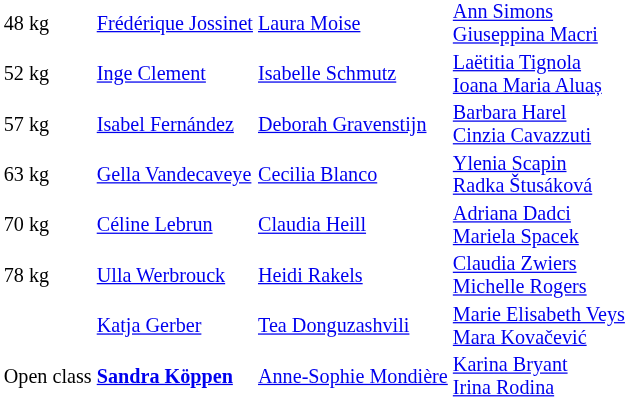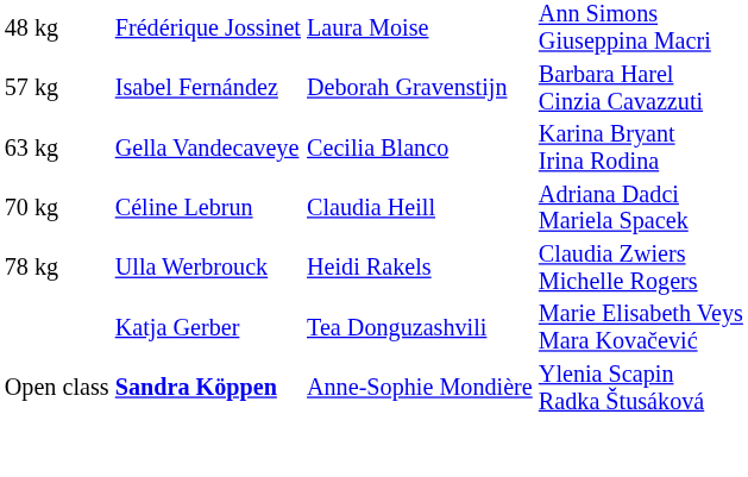 <table>
 <tr>
 <td>48 kg</td>
 <td> <a href='#'>Frédérique Jossinet</a></td>
 <td> <a href='#'>Laura Moise</a></td>
 <td> <a href='#'>Ann Simons</a> <br>  <a href='#'>Giuseppina Macri</a></td>
-</tr>
-<tr>
-<td>52 kg</td>
-<td> <a href='#'>Inge Clement</a></td>
-<td> <a href='#'>Isabelle Schmutz</a></td>
-<td> <a href='#'>Laëtitia Tignola</a> <br>  <a href='#'>Ioana Maria Aluaș</a></td>
 </tr>
 <tr>
 <td>57 kg</td>
 <td> <a href='#'>Isabel Fernández</a></td>
 <td> <a href='#'>Deborah Gravenstijn</a></td>
 <td> <a href='#'>Barbara Harel</a> <br>  <a href='#'>Cinzia Cavazzuti</a></td>
 </tr>
 <tr>
 <td>63 kg</td>
 <td> <a href='#'>Gella Vandecaveye</a></td>
 <td> <a href='#'>Cecilia Blanco</a></td>
-<td> <a href='#'>Ylenia Scapin</a> <br>  <a href='#'>Radka Štusáková</a></td>
+<td> <a href='#'>Karina Bryant</a> <br>  <a href='#'>Irina Rodina</a></td>
 </tr>
 <tr>
 <td>70 kg</td>
 <td> <a href='#'>Céline Lebrun</a></td>
 <td> <a href='#'>Claudia Heill</a></td>
 <td> <a href='#'>Adriana Dadci</a> <br>  <a href='#'>Mariela Spacek</a></td>
 </tr>
 <tr>
 <td>78 kg</td>
 <td> <a href='#'>Ulla Werbrouck</a></td>
 <td> <a href='#'>Heidi Rakels</a></td>
 <td> <a href='#'>Claudia Zwiers</a> <br>  <a href='#'>Michelle Rogers</a></td>
 </tr>
 <tr>
 <td></td>
 <td> <a href='#'>Katja Gerber</a></td>
 <td> <a href='#'>Tea Donguzashvili</a></td>
 <td> <a href='#'>Marie Elisabeth Veys</a> <br>  <a href='#'>Mara Kovačević</a></td>
 </tr>
 <tr>
 <td>Open class</td>
 <td><strong> <a href='#'>Sandra Köppen</a></strong></td>
 <td> <a href='#'>Anne-Sophie Mondière</a></td>
-<td> <a href='#'>Karina Bryant</a> <br>  <a href='#'>Irina Rodina</a></td>
+<td> <a href='#'>Ylenia Scapin</a> <br>  <a href='#'>Radka Štusáková</a></td>
 </tr>
 </table>
